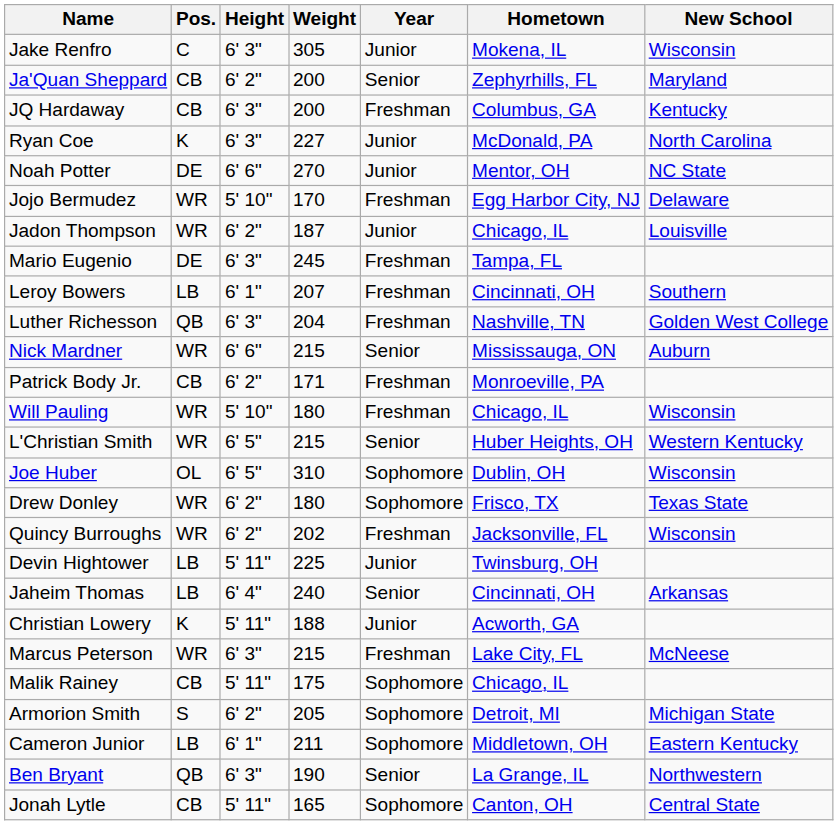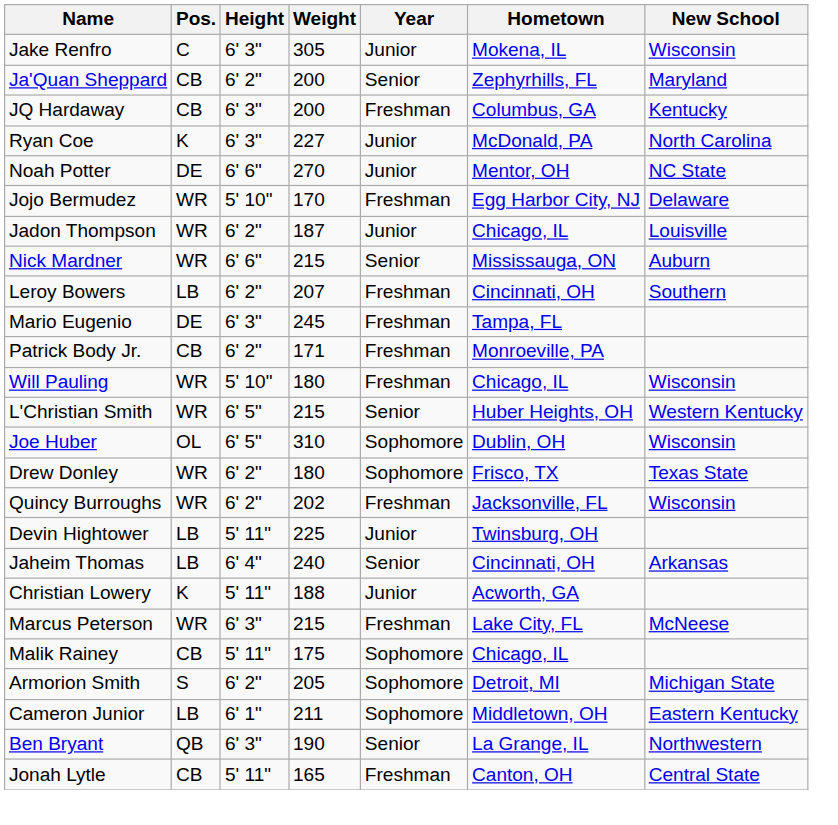 <table class="wikitable sortable">
 <tr>
 <th>Name</th>
 <th>Pos.</th>
 <th>Height</th>
 <th>Weight</th>
 <th>Year</th>
 <th>Hometown</th>
 <th class="unsortable">New School</th>
 </tr>
 <tr>
 <td>Jake Renfro</td>
 <td>C</td>
 <td>6' 3"</td>
 <td>305</td>
 <td>Junior</td>
 <td><a href='#'>Mokena, IL</a></td>
 <td><a href='#'>Wisconsin</a></td>
 </tr>
 <tr>
 <td><a href='#'>Ja'Quan Sheppard</a></td>
 <td>CB</td>
 <td>6' 2"</td>
 <td>200</td>
 <td>Senior</td>
 <td><a href='#'>Zephyrhills, FL</a></td>
 <td><a href='#'>Maryland</a></td>
 </tr>
 <tr>
 <td>JQ Hardaway</td>
 <td>CB</td>
 <td>6' 3"</td>
 <td>200</td>
 <td>Freshman</td>
 <td><a href='#'>Columbus, GA</a></td>
 <td><a href='#'>Kentucky</a></td>
 </tr>
 <tr>
 <td>Ryan Coe</td>
 <td>K</td>
 <td>6' 3"</td>
 <td>227</td>
 <td>Junior</td>
 <td><a href='#'>McDonald, PA</a></td>
 <td><a href='#'>North Carolina</a></td>
 </tr>
 <tr>
 <td>Noah Potter</td>
 <td>DE</td>
 <td>6' 6"</td>
 <td>270</td>
 <td> Junior</td>
 <td><a href='#'>Mentor, OH</a></td>
 <td><a href='#'>NC State</a></td>
 </tr>
 <tr>
 <td>Jojo Bermudez</td>
 <td>WR</td>
 <td>5' 10"</td>
 <td>170</td>
 <td>Freshman</td>
 <td><a href='#'>Egg Harbor City, NJ</a></td>
 <td><a href='#'>Delaware</a></td>
 </tr>
 <tr>
 <td>Jadon Thompson</td>
 <td>WR</td>
 <td>6' 2"</td>
 <td>187</td>
 <td>Junior</td>
 <td><a href='#'>Chicago, IL</a></td>
 <td><a href='#'>Louisville</a></td>
 </tr>
 <tr>
+<td><a href='#'>Nick Mardner</a></td>
+<td>WR</td>
+<td>6' 6"</td>
+<td>215</td>
+<td>Senior</td>
+<td><a href='#'>Mississauga, ON</a></td>
+<td><a href='#'>Auburn</a></td>
+</tr>
+<tr>
+<td>Leroy Bowers</td>
+<td>LB</td>
+<td>6' 2"</td>
+<td>207</td>
+<td> Freshman</td>
+<td><a href='#'>Cincinnati, OH</a></td>
+<td><a href='#'>Southern</a></td>
+</tr>
+<tr>
 <td>Mario Eugenio</td>
 <td>DE</td>
 <td>6' 3"</td>
 <td>245</td>
 <td>Freshman</td>
 <td><a href='#'>Tampa, FL</a></td>
 <td></td>
-</tr>
-<tr>
-<td>Leroy Bowers</td>
-<td>LB</td>
-<td>6' 1"</td>
-<td>207</td>
-<td> Freshman</td>
-<td><a href='#'>Cincinnati, OH</a></td>
-<td><a href='#'>Southern</a></td>
-</tr>
-<tr>
-<td>Luther Richesson</td>
-<td>QB</td>
-<td>6' 3"</td>
-<td>204</td>
-<td>Freshman</td>
-<td><a href='#'>Nashville, TN</a></td>
-<td><a href='#'>Golden West College</a></td>
-</tr>
-<tr>
-<td><a href='#'>Nick Mardner</a></td>
-<td>WR</td>
-<td>6' 6"</td>
-<td>215</td>
-<td>Senior</td>
-<td><a href='#'>Mississauga, ON</a></td>
-<td><a href='#'>Auburn</a></td>
 </tr>
 <tr>
 <td>Patrick Body Jr.</td>
 <td>CB</td>
 <td>6' 2"</td>
 <td>171</td>
 <td>Freshman</td>
 <td><a href='#'>Monroeville, PA</a></td>
 <td></td>
 </tr>
 <tr>
 <td><a href='#'>Will Pauling</a></td>
 <td>WR</td>
 <td>5' 10"</td>
 <td>180</td>
 <td> Freshman</td>
 <td><a href='#'>Chicago, IL</a></td>
 <td><a href='#'>Wisconsin</a></td>
 </tr>
 <tr>
 <td>L'Christian Smith</td>
 <td>WR</td>
 <td>6' 5"</td>
 <td>215</td>
 <td> Senior</td>
 <td><a href='#'>Huber Heights, OH</a></td>
 <td><a href='#'>Western Kentucky</a></td>
 </tr>
 <tr>
 <td><a href='#'>Joe Huber</a></td>
 <td>OL</td>
 <td>6' 5"</td>
 <td>310</td>
 <td> Sophomore</td>
 <td><a href='#'>Dublin, OH</a></td>
 <td><a href='#'>Wisconsin</a></td>
 </tr>
 <tr>
 <td>Drew Donley</td>
 <td>WR</td>
 <td>6' 2"</td>
 <td>180</td>
 <td> Sophomore</td>
 <td><a href='#'>Frisco, TX</a></td>
 <td><a href='#'>Texas State</a></td>
 </tr>
 <tr>
 <td>Quincy Burroughs</td>
 <td>WR</td>
 <td>6' 2"</td>
 <td>202</td>
 <td>Freshman</td>
 <td><a href='#'>Jacksonville, FL</a></td>
 <td><a href='#'>Wisconsin</a></td>
 </tr>
 <tr>
 <td>Devin Hightower</td>
 <td>LB</td>
 <td>5' 11"</td>
 <td>225</td>
 <td> Junior</td>
 <td><a href='#'>Twinsburg, OH</a></td>
 <td></td>
 </tr>
 <tr>
 <td>Jaheim Thomas</td>
 <td>LB</td>
 <td>6' 4"</td>
 <td>240</td>
 <td> Senior</td>
 <td><a href='#'>Cincinnati, OH</a></td>
 <td><a href='#'>Arkansas</a></td>
 </tr>
 <tr>
 <td>Christian Lowery</td>
 <td>K</td>
 <td>5' 11"</td>
 <td>188</td>
 <td>Junior</td>
 <td><a href='#'>Acworth, GA</a></td>
 <td></td>
 </tr>
 <tr>
 <td>Marcus Peterson</td>
 <td>WR</td>
 <td>6' 3"</td>
 <td>215</td>
 <td> Freshman</td>
 <td><a href='#'>Lake City, FL</a></td>
 <td><a href='#'>McNeese</a></td>
 </tr>
 <tr>
 <td>Malik Rainey</td>
 <td>CB</td>
 <td>5' 11"</td>
 <td>175</td>
 <td> Sophomore</td>
 <td><a href='#'>Chicago, IL</a></td>
 <td></td>
 </tr>
 <tr>
 <td>Armorion Smith</td>
 <td>S</td>
 <td>6' 2"</td>
 <td>205</td>
 <td> Sophomore</td>
 <td><a href='#'>Detroit, MI</a></td>
 <td><a href='#'>Michigan State</a></td>
 </tr>
 <tr>
 <td>Cameron Junior</td>
 <td>LB</td>
 <td>6' 1"</td>
 <td>211</td>
 <td> Sophomore</td>
 <td><a href='#'>Middletown, OH</a></td>
 <td><a href='#'>Eastern Kentucky</a></td>
 </tr>
 <tr>
 <td><a href='#'>Ben Bryant</a></td>
 <td>QB</td>
 <td>6' 3"</td>
 <td>190</td>
 <td> Senior</td>
 <td><a href='#'>La Grange, IL</a></td>
 <td><a href='#'>Northwestern</a></td>
 </tr>
 <tr>
 <td>Jonah Lytle</td>
 <td>CB</td>
 <td>5' 11"</td>
 <td>165</td>
-<td> Sophomore</td>
+<td>Freshman</td>
 <td><a href='#'>Canton, OH</a></td>
 <td><a href='#'>Central State</a></td>
 </tr>
 </table>
